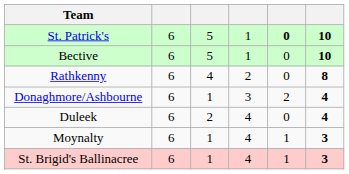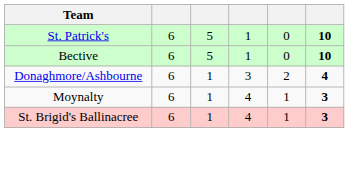 <table class="wikitable" style="text-align:center">
 <tr>
 <th width="175">Team</th>
 <th width="40"></th>
 <th width="40"></th>
 <th width="40"></th>
 <th width="40"></th>
 <th width="40"></th>
 </tr>
 <tr style="background:#cfc;">
 <td><a href='#'>St. Patrick's</a></td>
 <td>6</td>
 <td>5</td>
 <td>1</td>
-<td><strong>0</strong></td>
+<td>0</td>
 <td><strong>10</strong></td>
 </tr>
 <tr style="background:#cfc;">
 <td>Bective</td>
 <td>6</td>
 <td>5</td>
 <td>1</td>
 <td>0</td>
 <td><strong>10</strong></td>
 </tr>
 <tr>
-<td><a href='#'>Rathkenny</a></td>
-<td>6</td>
-<td>4</td>
-<td>2</td>
-<td>0</td>
-<td><strong>8</strong></td>
-</tr>
-<tr>
 <td><a href='#'>Donaghmore/Ashbourne</a></td>
 <td>6</td>
 <td>1</td>
 <td>3</td>
 <td>2</td>
-<td><strong>4</strong></td>
-</tr>
-<tr>
-<td>Duleek</td>
-<td>6</td>
-<td>2</td>
-<td>4</td>
-<td>0</td>
 <td><strong>4</strong></td>
 </tr>
 <tr>
 <td>Moynalty</td>
 <td>6</td>
 <td>1</td>
 <td>4</td>
 <td>1</td>
 <td><strong>3</strong></td>
 </tr>
 <tr style="background:#fcc;">
 <td>St. Brigid's Ballinacree</td>
 <td>6</td>
 <td>1</td>
 <td>4</td>
 <td>1</td>
 <td><strong>3</strong></td>
 </tr>
 </table>
